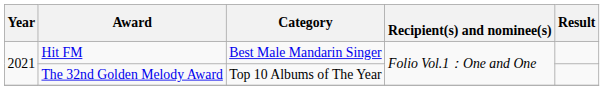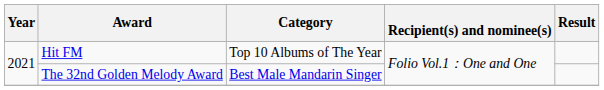 <table class="wikitable">
 <tr>
 <th>Year</th>
 <th>Award</th>
 <th>Category</th>
 <th><br>Recipient(s) and nominee(s)</th>
 <th>Result</th>
 </tr>
 <tr>
 <td rowspan="2">2021</td>
 <td><a href='#'>Hit FM</a></td>
-<td><a href='#'>Best Male Mandarin Singer</a></td>
+<td>Top 10 Albums of The Year</td>
 <td rowspan="2"><em>Folio Vol.1：One and One</em></td>
 <td></td>
 </tr>
 <tr>
 <td><a href='#'>The 32nd Golden Melody Award</a></td>
-<td>Top 10 Albums of The Year</td>
+<td><a href='#'>Best Male Mandarin Singer</a></td>
 <td></td>
 </tr>
 <tr>
 </tr>
 </table>
